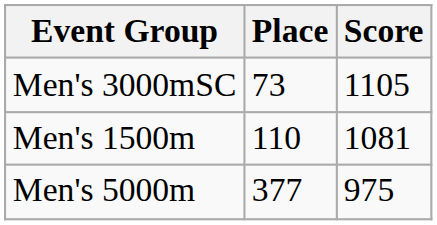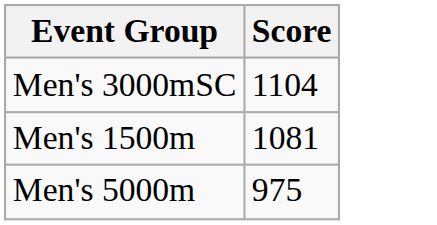 <table class="wikitable sortable">
 <tr>
 <th>Event Group</th>
-<th>Place</th>
 <th>Score</th>
 </tr>
 <tr>
 <td>Men's 3000mSC</td>
-<td>73</td>
-<td>1105</td>
+<td>1104</td>
 </tr>
 <tr>
 <td>Men's 1500m</td>
-<td>110</td>
 <td>1081</td>
 </tr>
 <tr>
 <td>Men's 5000m</td>
-<td>377</td>
 <td>975</td>
 </tr>
 </table>
